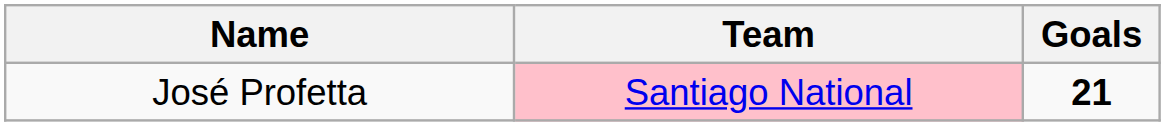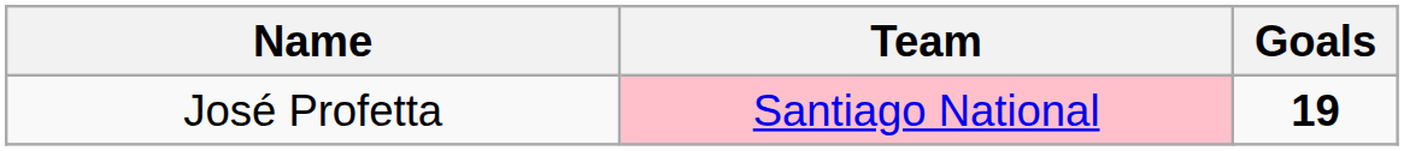 <table class="wikitable" style="font-size:95%; text-align:center;">
 <tr>
 <th width="205">Name</th>
 <th width="205">Team</th>
 <th width="50">Goals</th>
 </tr>
 <tr>
 <td> José Profetta</td>
 <td style="background: pink;"><a href='#'>Santiago National</a></td>
-<td><strong>21</strong></td>
+<td><strong>19</strong></td>
 </tr>
 </table>
